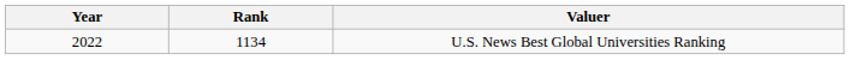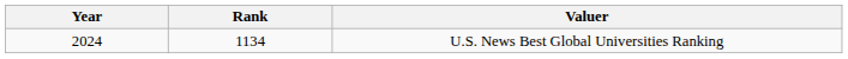 <table class="wikitable sortable" width="100%">
 <tr>
 <th width="8%">Year</th>
 <th width="8%">Rank</th>
 <th width="25%">Valuer</th>
 </tr>
 <tr>
-<td align="center">2022</td>
+<td align="center">2024</td>
 <td align="center">1134</td>
 <td align="center">U.S. News Best Global Universities Ranking</td>
 </tr>
 </table>
